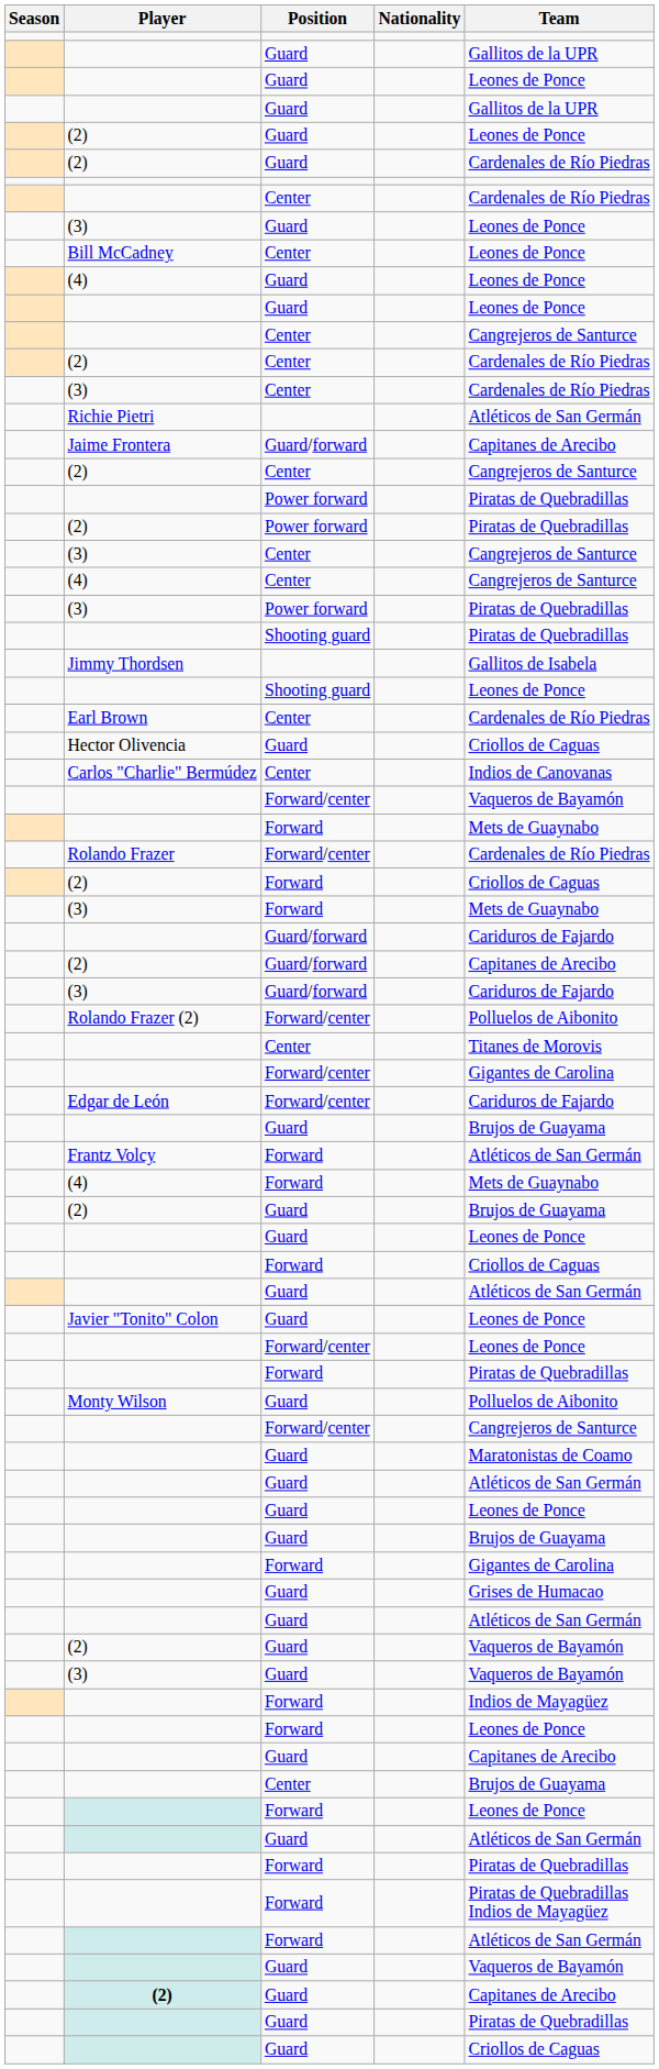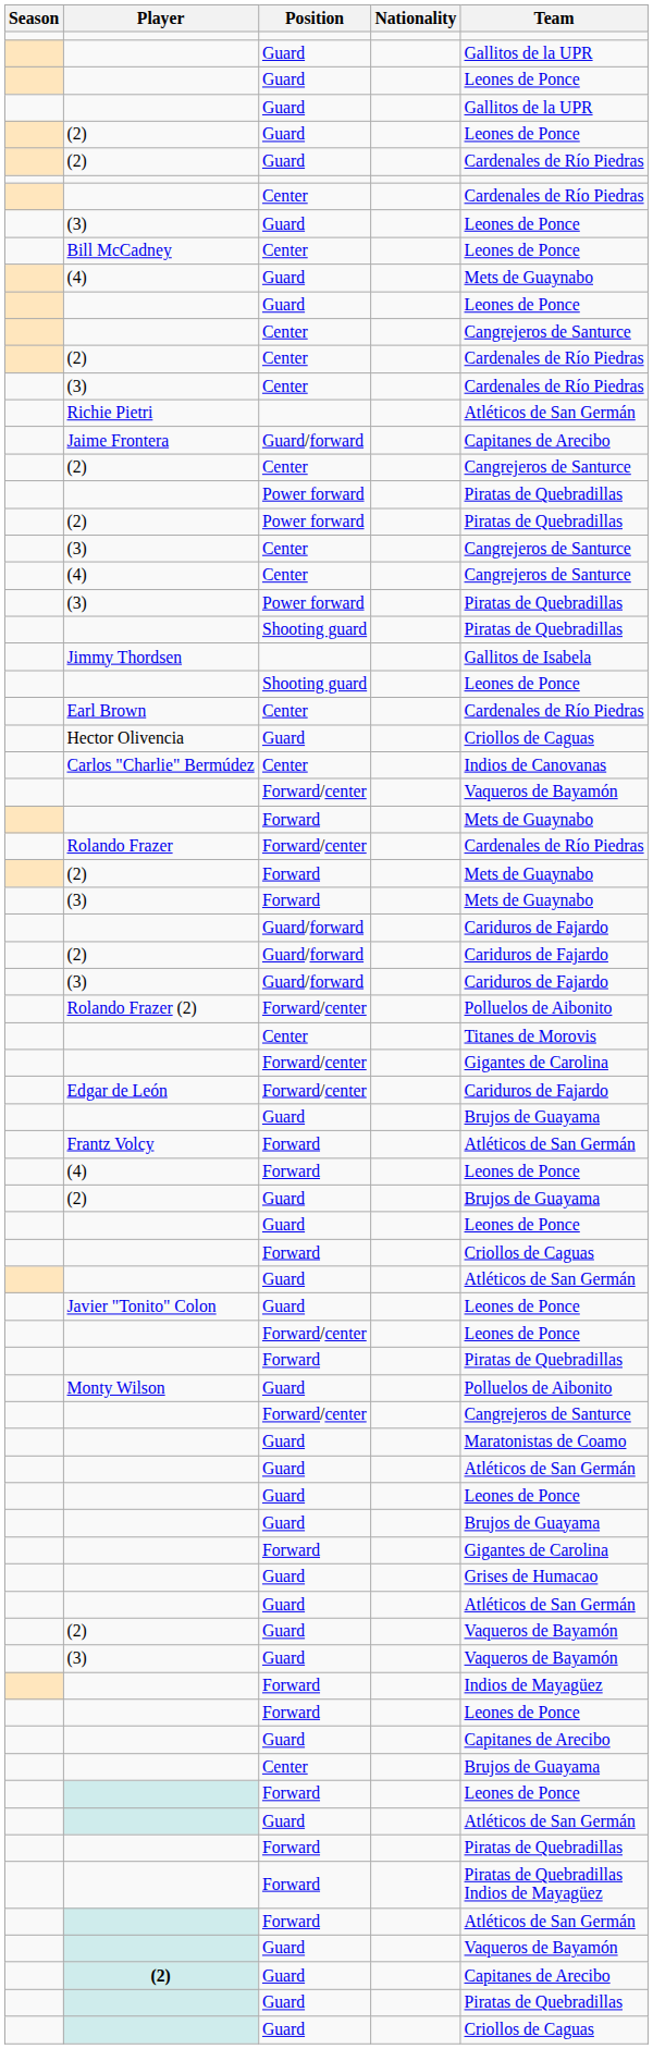 <table class="wikitable plainrowheaders sortable" summary="Season (sortable), Player (sortable), Position (sortable), Nationality (sortable) and Team (sortable)">
 <tr>
 <th scope="col">Season</th>
 <th scope="col">Player</th>
 <th scope="col">Position</th>
 <th scope="col">Nationality</th>
 <th scope="col">Team</th>
 </tr>
 <tr>
 <td></td>
 <td></td>
 <td></td>
 <td></td>
 <td></td>
 </tr>
 <tr>
 <th scope="row" style="background-color:#FFE6BD"></th>
 <td></td>
 <td><a href='#'>Guard</a></td>
 <td></td>
 <td><a href='#'>Gallitos de la UPR</a></td>
 </tr>
 <tr>
 <th scope="row" style="background-color:#FFE6BD"></th>
 <td></td>
 <td><a href='#'>Guard</a></td>
 <td></td>
 <td><a href='#'>Leones de Ponce</a></td>
 </tr>
 <tr>
 <td></td>
 <td></td>
 <td><a href='#'>Guard</a></td>
 <td></td>
 <td><a href='#'>Gallitos de la UPR</a></td>
 </tr>
 <tr>
 <th scope="row" style="background-color:#FFE6BD"></th>
 <td> (2)</td>
 <td><a href='#'>Guard</a></td>
 <td></td>
 <td><a href='#'>Leones de Ponce</a></td>
 </tr>
 <tr>
 <th scope="row" style="background-color:#FFE6BD"></th>
 <td> (2)</td>
 <td><a href='#'>Guard</a></td>
 <td></td>
 <td><a href='#'>Cardenales de Río Piedras</a></td>
 </tr>
 <tr>
 <td></td>
 <td></td>
 <td></td>
 <td></td>
 <td></td>
 </tr>
 <tr>
 <th scope="row" style="background-color:#FFE6BD"></th>
 <td></td>
 <td><a href='#'>Center</a></td>
 <td></td>
 <td><a href='#'>Cardenales de Río Piedras</a></td>
 </tr>
 <tr>
 <td></td>
 <td> (3)</td>
 <td><a href='#'>Guard</a></td>
 <td></td>
 <td><a href='#'>Leones de Ponce</a></td>
 </tr>
 <tr>
 <td></td>
 <td><a href='#'>Bill McCadney</a></td>
 <td><a href='#'>Center</a></td>
 <td></td>
 <td><a href='#'>Leones de Ponce</a></td>
 </tr>
 <tr>
 <th scope="row" style="background-color:#FFE6BD"></th>
 <td> (4)</td>
 <td><a href='#'>Guard</a></td>
 <td></td>
-<td><a href='#'>Leones de Ponce</a></td>
+<td><a href='#'>Mets de Guaynabo</a></td>
 </tr>
 <tr>
 <th scope="row" style="background-color:#FFE6BD"></th>
 <td></td>
 <td><a href='#'>Guard</a></td>
 <td></td>
 <td><a href='#'>Leones de Ponce</a></td>
 </tr>
 <tr>
 <th scope="row" style="background-color:#FFE6BD"></th>
 <td></td>
 <td><a href='#'>Center</a></td>
 <td></td>
 <td><a href='#'>Cangrejeros de Santurce</a></td>
 </tr>
 <tr>
 <th scope="row" style="background-color:#FFE6BD"></th>
 <td> (2)</td>
 <td><a href='#'>Center</a></td>
 <td></td>
 <td><a href='#'>Cardenales de Río Piedras</a></td>
 </tr>
 <tr>
 <td></td>
 <td> (3)</td>
 <td><a href='#'>Center</a></td>
 <td></td>
 <td><a href='#'>Cardenales de Río Piedras</a></td>
 </tr>
 <tr>
 <td></td>
 <td><a href='#'>Richie Pietri</a></td>
 <td></td>
 <td></td>
 <td><a href='#'>Atléticos de San Germán</a></td>
 </tr>
 <tr>
 <td></td>
 <td><a href='#'>Jaime Frontera</a></td>
 <td><a href='#'>Guard</a>/<a href='#'>forward</a></td>
 <td></td>
 <td><a href='#'>Capitanes de Arecibo</a></td>
 </tr>
 <tr>
 <td></td>
 <td> (2)</td>
 <td><a href='#'>Center</a></td>
 <td></td>
 <td><a href='#'>Cangrejeros de Santurce</a></td>
 </tr>
 <tr>
 <td></td>
 <td></td>
 <td><a href='#'>Power forward</a></td>
 <td></td>
 <td><a href='#'>Piratas de Quebradillas</a></td>
 </tr>
 <tr>
 <td></td>
 <td> (2)</td>
 <td><a href='#'>Power forward</a></td>
 <td></td>
 <td><a href='#'>Piratas de Quebradillas</a></td>
 </tr>
 <tr>
 <td></td>
 <td> (3)</td>
 <td><a href='#'>Center</a></td>
 <td></td>
 <td><a href='#'>Cangrejeros de Santurce</a></td>
 </tr>
 <tr>
 <td></td>
 <td> (4)</td>
 <td><a href='#'>Center</a></td>
 <td></td>
 <td><a href='#'>Cangrejeros de Santurce</a></td>
 </tr>
 <tr>
 <td></td>
 <td> (3)</td>
 <td><a href='#'>Power forward</a></td>
 <td></td>
 <td><a href='#'>Piratas de Quebradillas</a></td>
 </tr>
 <tr>
 <td></td>
 <td></td>
 <td><a href='#'>Shooting guard</a></td>
 <td></td>
 <td><a href='#'>Piratas de Quebradillas</a></td>
 </tr>
 <tr>
 <td></td>
 <td><a href='#'>Jimmy Thordsen</a></td>
 <td></td>
 <td></td>
 <td><a href='#'>Gallitos de Isabela</a></td>
 </tr>
 <tr>
 <td></td>
 <td></td>
 <td><a href='#'>Shooting guard</a></td>
 <td></td>
 <td><a href='#'>Leones de Ponce</a></td>
 </tr>
 <tr>
 <td></td>
 <td><a href='#'>Earl Brown</a></td>
 <td><a href='#'>Center</a></td>
 <td></td>
 <td><a href='#'>Cardenales de Río Piedras</a></td>
 </tr>
 <tr>
 <td></td>
 <td>Hector Olivencia</td>
 <td><a href='#'>Guard</a></td>
 <td></td>
 <td><a href='#'>Criollos de Caguas</a></td>
 </tr>
 <tr>
 <td></td>
 <td><a href='#'>Carlos "Charlie" Bermúdez</a></td>
 <td><a href='#'>Center</a></td>
 <td></td>
 <td><a href='#'>Indios de Canovanas</a></td>
 </tr>
 <tr>
 <td></td>
 <td></td>
 <td><a href='#'>Forward</a>/<a href='#'>center</a></td>
 <td></td>
 <td><a href='#'>Vaqueros de Bayamón</a></td>
 </tr>
 <tr>
 <th scope="row" style="background-color:#FFE6BD"></th>
 <td></td>
 <td><a href='#'>Forward</a></td>
 <td></td>
 <td><a href='#'>Mets de Guaynabo</a></td>
 </tr>
 <tr>
 <td></td>
 <td><a href='#'>Rolando Frazer</a></td>
 <td><a href='#'>Forward</a>/<a href='#'>center</a></td>
 <td></td>
 <td><a href='#'>Cardenales de Río Piedras</a></td>
 </tr>
 <tr>
 <th scope="row" style="background-color:#FFE6BD"></th>
 <td> (2)</td>
 <td><a href='#'>Forward</a></td>
 <td></td>
-<td><a href='#'>Criollos de Caguas</a></td>
+<td><a href='#'>Mets de Guaynabo</a></td>
 </tr>
 <tr>
 <td></td>
 <td> (3)</td>
 <td><a href='#'>Forward</a></td>
 <td></td>
 <td><a href='#'>Mets de Guaynabo</a></td>
 </tr>
 <tr>
 <td></td>
 <td></td>
 <td><a href='#'>Guard</a>/<a href='#'>forward</a></td>
 <td></td>
 <td><a href='#'>Cariduros de Fajardo</a></td>
 </tr>
 <tr>
 <td></td>
 <td> (2)</td>
 <td><a href='#'>Guard</a>/<a href='#'>forward</a></td>
 <td></td>
-<td><a href='#'>Capitanes de Arecibo</a></td>
+<td><a href='#'>Cariduros de Fajardo</a></td>
 </tr>
 <tr>
 <td></td>
 <td> (3)</td>
 <td><a href='#'>Guard</a>/<a href='#'>forward</a></td>
 <td></td>
 <td><a href='#'>Cariduros de Fajardo</a></td>
 </tr>
 <tr>
 <td></td>
 <td><a href='#'>Rolando Frazer</a> (2)</td>
 <td><a href='#'>Forward</a>/<a href='#'>center</a></td>
 <td></td>
 <td><a href='#'>Polluelos de Aibonito</a></td>
 </tr>
 <tr>
 <td></td>
 <td></td>
 <td><a href='#'>Center</a></td>
 <td></td>
 <td><a href='#'>Titanes de Morovis</a></td>
 </tr>
 <tr>
 <td></td>
 <td></td>
 <td><a href='#'>Forward</a>/<a href='#'>center</a></td>
 <td></td>
 <td><a href='#'>Gigantes de Carolina</a></td>
 </tr>
 <tr>
 <td></td>
 <td><a href='#'>Edgar de León</a></td>
 <td><a href='#'>Forward</a>/<a href='#'>center</a></td>
 <td></td>
 <td><a href='#'>Cariduros de Fajardo</a></td>
 </tr>
 <tr>
 <td></td>
 <td></td>
 <td><a href='#'>Guard</a></td>
 <td></td>
 <td><a href='#'>Brujos de Guayama</a></td>
 </tr>
 <tr>
 <td></td>
 <td><a href='#'>Frantz Volcy</a></td>
 <td><a href='#'>Forward</a></td>
 <td></td>
 <td><a href='#'>Atléticos de San Germán</a></td>
 </tr>
 <tr>
 <td></td>
 <td> (4)</td>
 <td><a href='#'>Forward</a></td>
 <td></td>
-<td><a href='#'>Mets de Guaynabo</a></td>
+<td><a href='#'>Leones de Ponce</a></td>
 </tr>
 <tr>
 <td></td>
 <td> (2)</td>
 <td><a href='#'>Guard</a></td>
 <td></td>
 <td><a href='#'>Brujos de Guayama</a></td>
 </tr>
 <tr>
 <td></td>
 <td></td>
 <td><a href='#'>Guard</a></td>
 <td></td>
 <td><a href='#'>Leones de Ponce</a></td>
 </tr>
 <tr>
 <td></td>
 <td></td>
 <td><a href='#'>Forward</a></td>
 <td></td>
 <td><a href='#'>Criollos de Caguas</a></td>
 </tr>
 <tr>
 <th scope="row" style="background-color:#FFE6BD"></th>
 <td></td>
 <td><a href='#'>Guard</a></td>
 <td></td>
 <td><a href='#'>Atléticos de San Germán</a></td>
 </tr>
 <tr>
 <td></td>
 <td><a href='#'>Javier "Tonito" Colon</a></td>
 <td><a href='#'>Guard</a></td>
 <td></td>
 <td><a href='#'>Leones de Ponce</a></td>
 </tr>
 <tr>
 <td></td>
 <td></td>
 <td><a href='#'>Forward</a>/<a href='#'>center</a></td>
 <td></td>
 <td><a href='#'>Leones de Ponce</a></td>
 </tr>
 <tr>
 <td></td>
 <td></td>
 <td><a href='#'>Forward</a></td>
 <td></td>
 <td><a href='#'>Piratas de Quebradillas</a></td>
 </tr>
 <tr>
 <td></td>
 <td><a href='#'>Monty Wilson</a></td>
 <td><a href='#'>Guard</a></td>
 <td></td>
 <td><a href='#'>Polluelos de Aibonito</a></td>
 </tr>
 <tr>
 <td></td>
 <td></td>
 <td><a href='#'>Forward</a>/<a href='#'>center</a></td>
 <td></td>
 <td><a href='#'>Cangrejeros de Santurce</a></td>
 </tr>
 <tr>
 <td></td>
 <td></td>
 <td><a href='#'>Guard</a></td>
 <td></td>
 <td><a href='#'>Maratonistas de Coamo</a></td>
 </tr>
 <tr>
 <td></td>
 <td></td>
 <td><a href='#'>Guard</a></td>
 <td></td>
 <td><a href='#'>Atléticos de San Germán</a></td>
 </tr>
 <tr>
 <td></td>
 <td></td>
 <td><a href='#'>Guard</a></td>
 <td></td>
 <td><a href='#'>Leones de Ponce</a></td>
 </tr>
 <tr>
 <td></td>
 <td></td>
 <td><a href='#'>Guard</a></td>
 <td></td>
 <td><a href='#'>Brujos de Guayama</a></td>
 </tr>
 <tr>
 <td></td>
 <td></td>
 <td><a href='#'>Forward</a></td>
 <td></td>
 <td><a href='#'>Gigantes de Carolina</a></td>
 </tr>
 <tr>
 <td></td>
 <td></td>
 <td><a href='#'>Guard</a></td>
 <td></td>
 <td><a href='#'>Grises de Humacao</a></td>
 </tr>
 <tr>
 <td></td>
 <td></td>
 <td><a href='#'>Guard</a></td>
 <td></td>
 <td><a href='#'>Atléticos de San Germán</a></td>
 </tr>
 <tr>
 <td></td>
 <td> (2)</td>
 <td><a href='#'>Guard</a></td>
 <td></td>
 <td><a href='#'>Vaqueros de Bayamón</a></td>
 </tr>
 <tr>
 <td></td>
 <td> (3)</td>
 <td><a href='#'>Guard</a></td>
 <td></td>
 <td><a href='#'>Vaqueros de Bayamón</a></td>
 </tr>
 <tr>
 <th scope="row" style="background-color:#FFE6BD"></th>
 <td></td>
 <td><a href='#'>Forward</a></td>
 <td><br></td>
 <td><a href='#'>Indios de Mayagüez</a></td>
 </tr>
 <tr>
 <td></td>
 <td></td>
 <td><a href='#'>Forward</a></td>
 <td></td>
 <td><a href='#'>Leones de Ponce</a></td>
 </tr>
 <tr>
 <td></td>
 <td></td>
 <td><a href='#'>Guard</a></td>
 <td><br></td>
 <td><a href='#'>Capitanes de Arecibo</a></td>
 </tr>
 <tr>
 <td></td>
 <td></td>
 <td><a href='#'>Center</a></td>
 <td></td>
 <td><a href='#'>Brujos de Guayama</a></td>
 </tr>
 <tr>
 <td></td>
 <th scope="row" style="background-color:#CFECEC"></th>
 <td><a href='#'>Forward</a></td>
 <td></td>
 <td><a href='#'>Leones de Ponce</a></td>
 </tr>
 <tr>
 <td></td>
 <th scope="row" style="background-color:#CFECEC"></th>
 <td><a href='#'>Guard</a></td>
 <td></td>
 <td><a href='#'>Atléticos de San Germán</a></td>
 </tr>
 <tr>
 <td></td>
 <td></td>
 <td><a href='#'>Forward</a></td>
 <td></td>
 <td><a href='#'>Piratas de Quebradillas</a></td>
 </tr>
 <tr>
 <td></td>
 <td></td>
 <td><a href='#'>Forward</a></td>
 <td></td>
 <td><a href='#'>Piratas de Quebradillas</a><br><a href='#'>Indios de Mayagüez</a></td>
 </tr>
 <tr>
 <td></td>
 <th scope="row" style="background-color:#CFECEC"></th>
 <td><a href='#'>Forward</a></td>
 <td></td>
 <td><a href='#'>Atléticos de San Germán</a></td>
 </tr>
 <tr>
 <td></td>
 <th scope="row" style="background-color:#CFECEC"></th>
 <td><a href='#'>Guard</a></td>
 <td></td>
 <td><a href='#'>Vaqueros de Bayamón</a></td>
 </tr>
 <tr>
 <td></td>
 <th scope="row" style="background-color:#CFECEC"> (2)</th>
 <td><a href='#'>Guard</a></td>
 <td><br></td>
 <td><a href='#'>Capitanes de Arecibo</a></td>
 </tr>
 <tr>
 <td></td>
 <th scope="row" style="background-color:#CFECEC"></th>
 <td><a href='#'>Guard</a></td>
 <td></td>
 <td><a href='#'>Piratas de Quebradillas</a></td>
 </tr>
 <tr>
 <td></td>
 <th scope="row" style="background-color:#CFECEC"></th>
 <td><a href='#'>Guard</a></td>
 <td></td>
 <td><a href='#'>Criollos de Caguas</a></td>
 </tr>
 </table>
